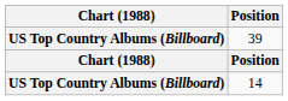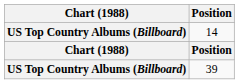 <table class="wikitable plainrowheaders" style="text-align:center">
+<tr>
+<th scope="col">Chart (1988)</th>
+<th scope="col">Position</th>
+</tr>
+<tr>
+<th scope="row">US Top Country Albums (<em>Billboard</em>)</th>
+<td>14</td>
+</tr>
 <tr>
 <th scope="col">Chart (1988)</th>
 <th scope="col">Position</th>
 </tr>
 <tr>
 <th scope="row">US Top Country Albums (<em>Billboard</em>)</th>
 <td>39</td>
 </tr>
-<tr>
-<th scope="col">Chart (1988)</th>
-<th scope="col">Position</th>
-</tr>
-<tr>
-<th scope="row">US Top Country Albums (<em>Billboard</em>)</th>
-<td>14</td>
-</tr>
 </table>
